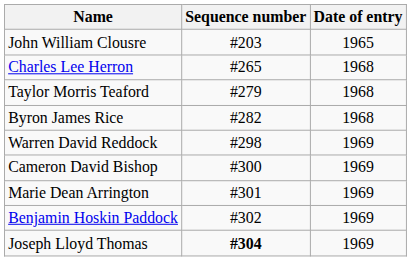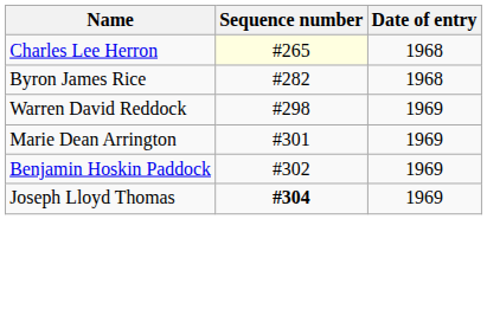 <table class="wikitable">
 <tr>
 <th>Name</th>
 <th>Sequence number</th>
 <th>Date of entry</th>
 </tr>
 <tr>
-<td>John William Clousre</td>
-<td align="center">#203</td>
-<td align="center">1965</td>
-</tr>
-<tr>
 <td><a href='#'>Charles Lee Herron</a></td>
-<td align="center">#265</td>
-<td align="center">1968</td>
-</tr>
-<tr>
-<td>Taylor Morris Teaford</td>
-<td align="center">#279</td>
+<td align="center" style="background: lightyellow;">#265</td>
 <td align="center">1968</td>
 </tr>
 <tr>
 <td>Byron James Rice</td>
 <td align="center">#282</td>
 <td align="center">1968</td>
 </tr>
 <tr>
 <td>Warren David Reddock</td>
 <td align="center">#298</td>
-<td align="center">1969</td>
-</tr>
-<tr>
-<td>Cameron David Bishop</td>
-<td align="center">#300</td>
 <td align="center">1969</td>
 </tr>
 <tr>
 <td>Marie Dean Arrington</td>
 <td align="center">#301</td>
 <td align="center">1969</td>
 </tr>
 <tr>
 <td><a href='#'>Benjamin Hoskin Paddock</a></td>
 <td align="center">#302</td>
 <td align="center">1969</td>
 </tr>
 <tr>
 <td>Joseph Lloyd Thomas</td>
 <td align="center"><strong>#304</strong></td>
 <td align="center">1969</td>
 </tr>
 </table>
